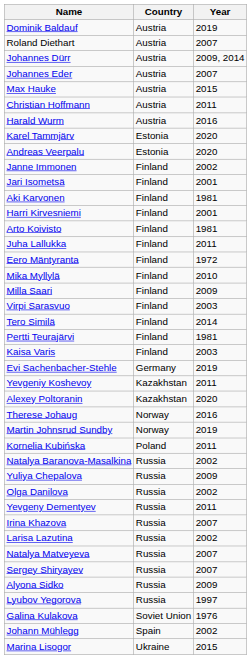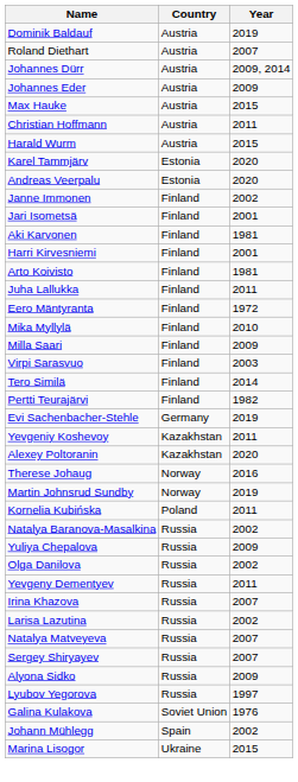 <table class="wikitable sortable">
 <tr>
 <th>Name</th>
 <th>Country</th>
 <th>Year</th>
 </tr>
 <tr>
 <td><a href='#'>Dominik Baldauf</a></td>
 <td>Austria</td>
 <td>2019</td>
 </tr>
 <tr>
 <td>Roland Diethart</td>
 <td>Austria</td>
 <td>2007</td>
 </tr>
 <tr>
 <td><a href='#'>Johannes Dürr</a></td>
 <td>Austria</td>
 <td>2009, 2014</td>
 </tr>
 <tr>
 <td><a href='#'>Johannes Eder</a></td>
 <td>Austria</td>
-<td>2007</td>
+<td>2009</td>
 </tr>
 <tr>
 <td><a href='#'>Max Hauke</a></td>
 <td>Austria</td>
 <td>2015</td>
 </tr>
 <tr>
 <td><a href='#'>Christian Hoffmann</a></td>
 <td>Austria</td>
 <td>2011</td>
 </tr>
 <tr>
 <td><a href='#'>Harald Wurm</a></td>
 <td>Austria</td>
-<td>2016</td>
+<td>2015</td>
 </tr>
 <tr>
 <td><a href='#'>Karel Tammjärv</a></td>
 <td>Estonia</td>
 <td>2020</td>
 </tr>
 <tr>
 <td><a href='#'>Andreas Veerpalu</a></td>
 <td>Estonia</td>
 <td>2020</td>
 </tr>
 <tr>
 <td><a href='#'>Janne Immonen</a></td>
 <td>Finland</td>
 <td>2002</td>
 </tr>
 <tr>
 <td><a href='#'>Jari Isometsä</a></td>
 <td>Finland</td>
 <td>2001</td>
 </tr>
 <tr>
 <td><a href='#'>Aki Karvonen</a></td>
 <td>Finland</td>
 <td>1981</td>
 </tr>
 <tr>
 <td><a href='#'>Harri Kirvesniemi</a></td>
 <td>Finland</td>
 <td>2001</td>
 </tr>
 <tr>
 <td><a href='#'>Arto Koivisto</a></td>
 <td>Finland</td>
 <td>1981</td>
 </tr>
 <tr>
 <td><a href='#'>Juha Lallukka</a></td>
 <td>Finland</td>
 <td>2011</td>
 </tr>
 <tr>
 <td><a href='#'>Eero Mäntyranta</a></td>
 <td>Finland</td>
 <td>1972</td>
 </tr>
 <tr>
 <td><a href='#'>Mika Myllylä</a></td>
 <td>Finland</td>
 <td>2010</td>
 </tr>
 <tr>
 <td><a href='#'>Milla Saari</a></td>
 <td>Finland</td>
 <td>2009</td>
 </tr>
 <tr>
 <td><a href='#'>Virpi Sarasvuo</a></td>
 <td>Finland</td>
 <td>2003</td>
 </tr>
 <tr>
 <td><a href='#'>Tero Similä</a></td>
 <td>Finland</td>
 <td>2014</td>
 </tr>
 <tr>
 <td><a href='#'>Pertti Teurajärvi</a></td>
 <td>Finland</td>
-<td>1981</td>
-</tr>
-<tr>
-<td><a href='#'>Kaisa Varis</a></td>
-<td>Finland</td>
-<td>2003</td>
+<td>1982</td>
 </tr>
 <tr>
 <td><a href='#'>Evi Sachenbacher-Stehle</a></td>
 <td>Germany</td>
 <td>2019</td>
 </tr>
 <tr>
 <td><a href='#'>Yevgeniy Koshevoy</a></td>
 <td>Kazakhstan</td>
 <td>2011</td>
 </tr>
 <tr>
 <td><a href='#'>Alexey Poltoranin</a></td>
 <td>Kazakhstan</td>
 <td>2020</td>
 </tr>
 <tr>
 <td><a href='#'>Therese Johaug</a></td>
 <td>Norway</td>
 <td>2016</td>
 </tr>
 <tr>
 <td><a href='#'>Martin Johnsrud Sundby</a></td>
 <td>Norway</td>
 <td>2019</td>
 </tr>
 <tr>
 <td><a href='#'>Kornelia Kubińska</a></td>
 <td>Poland</td>
 <td>2011</td>
 </tr>
 <tr>
 <td><a href='#'>Natalya Baranova-Masalkina</a></td>
 <td>Russia</td>
 <td>2002</td>
 </tr>
 <tr>
 <td><a href='#'>Yuliya Chepalova</a></td>
 <td>Russia</td>
 <td>2009</td>
 </tr>
 <tr>
 <td><a href='#'>Olga Danilova</a></td>
 <td>Russia</td>
 <td>2002</td>
 </tr>
 <tr>
 <td><a href='#'>Yevgeny Dementyev</a></td>
 <td>Russia</td>
 <td>2011</td>
 </tr>
 <tr>
 <td><a href='#'>Irina Khazova</a></td>
 <td>Russia</td>
 <td>2007</td>
 </tr>
 <tr>
 <td><a href='#'>Larisa Lazutina</a></td>
 <td>Russia</td>
 <td>2002</td>
 </tr>
 <tr>
 <td><a href='#'>Natalya Matveyeva</a></td>
 <td>Russia</td>
 <td>2007</td>
 </tr>
 <tr>
 <td><a href='#'>Sergey Shiryayev</a></td>
 <td>Russia</td>
 <td>2007</td>
 </tr>
 <tr>
 <td><a href='#'>Alyona Sidko</a></td>
 <td>Russia</td>
 <td>2009</td>
 </tr>
 <tr>
 <td><a href='#'>Lyubov Yegorova</a></td>
 <td>Russia</td>
 <td>1997</td>
 </tr>
 <tr>
 <td><a href='#'>Galina Kulakova</a></td>
 <td>Soviet Union</td>
 <td>1976</td>
 </tr>
 <tr>
 <td><a href='#'>Johann Mühlegg</a></td>
 <td>Spain</td>
 <td>2002</td>
 </tr>
 <tr>
 <td><a href='#'>Marina Lisogor</a></td>
 <td>Ukraine</td>
 <td>2015</td>
 </tr>
 </table>
